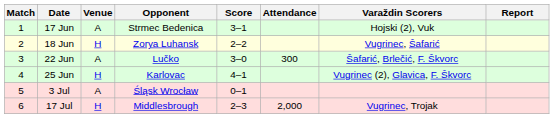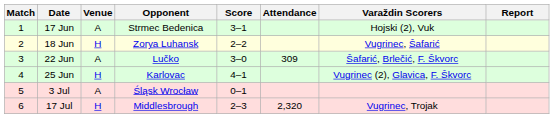 <table class="wikitable sortable" style="text-align: center; font-size:95%;">
 <tr>
 <th width="30">Match</th>
 <th width="60">Date<br></th>
 <th width="20">Venue<br></th>
 <th width="150">Opponent<br></th>
 <th width="60">Score<br></th>
 <th width="40">Attendance<br></th>
 <th width="250">Varaždin Scorers</th>
 <th width="90" class="unsortable">Report</th>
 </tr>
 <tr bgcolor="#ddffdd">
 <td>1</td>
 <td>17 Jun</td>
 <td>A</td>
 <td>Strmec Bedenica</td>
 <td>3–1</td>
 <td></td>
 <td>Hojski (2), Vuk</td>
 <td></td>
 </tr>
 <tr bgcolor="#ffffdd">
 <td>2</td>
 <td>18 Jun</td>
 <td><a href='#'>H</a></td>
 <td><a href='#'>Zorya Luhansk</a> </td>
 <td>2–2</td>
 <td></td>
 <td><a href='#'>Vugrinec</a>, <a href='#'>Šafarić</a></td>
 <td></td>
 </tr>
 <tr bgcolor="#ddffdd">
 <td>3</td>
 <td>22 Jun</td>
 <td>A</td>
 <td><a href='#'>Lučko</a></td>
 <td>3–0</td>
-<td>300</td>
+<td>309</td>
 <td><a href='#'>Šafarić</a>, <a href='#'>Brlečić</a>, <a href='#'>F. Škvorc</a></td>
 <td></td>
 </tr>
 <tr bgcolor="#ddffdd">
 <td>4</td>
 <td>25 Jun</td>
 <td><a href='#'>H</a></td>
 <td><a href='#'>Karlovac</a></td>
 <td>4–1</td>
 <td></td>
 <td><a href='#'>Vugrinec</a> (2), <a href='#'>Glavica</a>, <a href='#'>F. Škvorc</a></td>
 <td></td>
 </tr>
 <tr bgcolor="#ffdddd">
 <td>5</td>
 <td>3 Jul</td>
 <td>A</td>
 <td><a href='#'>Śląsk Wrocław</a> </td>
 <td>0–1</td>
 <td></td>
 <td></td>
 <td></td>
 </tr>
 <tr bgcolor="#ffdddd">
 <td>6</td>
 <td>17 Jul</td>
 <td><a href='#'>H</a></td>
 <td><a href='#'>Middlesbrough</a> </td>
 <td>2–3</td>
-<td>2,000</td>
+<td>2,320</td>
 <td><a href='#'>Vugrinec</a>, Trojak</td>
 <td></td>
 </tr>
 </table>
